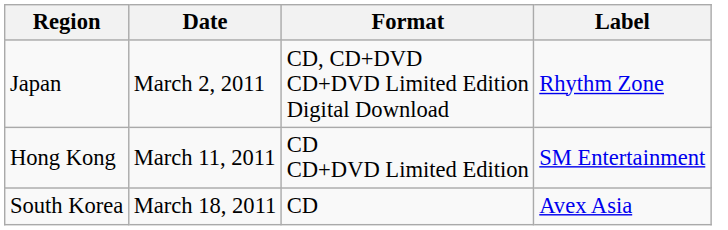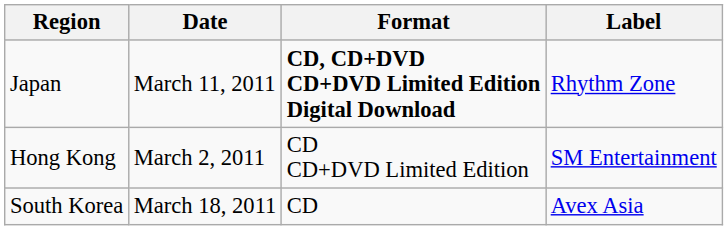 <table class="wikitable">
 <tr>
 <th>Region</th>
 <th>Date</th>
 <th>Format</th>
 <th>Label</th>
 </tr>
 <tr>
 <td>Japan</td>
-<td rowspan="1">March 2, 2011</td>
-<td>CD, CD+DVD<br>CD+DVD Limited Edition<br>Digital Download</td>
+<td rowspan="1">March 11, 2011</td>
+<td><strong>CD, CD+DVD<br>CD+DVD Limited Edition<br>Digital Download</strong></td>
 <td rowspan="1"><a href='#'>Rhythm Zone</a></td>
 </tr>
 <tr>
 <td>Hong Kong</td>
-<td rowspan="1">March 11, 2011</td>
+<td rowspan="1">March 2, 2011</td>
 <td>CD<br>CD+DVD Limited Edition</td>
 <td rowspan="1"><a href='#'>SM Entertainment</a></td>
 </tr>
 <tr>
 <td>South Korea</td>
 <td rowspan="1">March 18, 2011</td>
 <td>CD</td>
 <td rowspan="1"><a href='#'>Avex Asia</a></td>
 </tr>
 </table>
